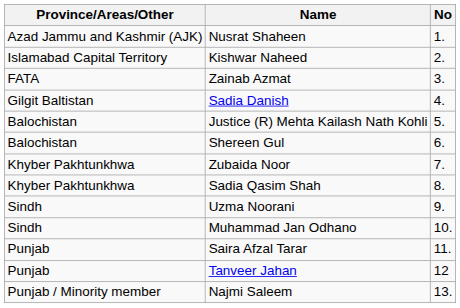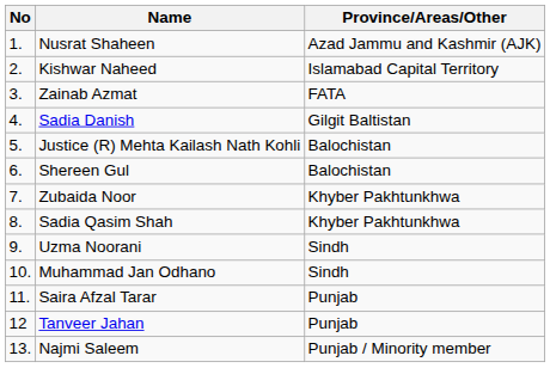 <table class="wikitable">
 <tr>
+<th>No</th>
+<th>Name</th>
 <th>Province/Areas/Other</th>
-<th>Name</th>
-<th>No</th>
 </tr>
 <tr>
+<td>1.</td>
+<td>Nusrat Shaheen</td>
 <td>Azad Jammu and Kashmir (AJK)</td>
-<td>Nusrat Shaheen</td>
-<td>1.</td>
 </tr>
 <tr>
+<td>2.</td>
+<td>Kishwar Naheed</td>
 <td>Islamabad Capital Territory</td>
-<td>Kishwar Naheed</td>
-<td>2.</td>
 </tr>
 <tr>
+<td>3.</td>
+<td>Zainab Azmat</td>
 <td>FATA</td>
-<td>Zainab Azmat</td>
-<td>3.</td>
 </tr>
 <tr>
+<td>4.</td>
+<td><a href='#'>Sadia Danish</a></td>
 <td>Gilgit Baltistan</td>
-<td><a href='#'>Sadia Danish</a></td>
-<td>4.</td>
 </tr>
 <tr>
+<td>5.</td>
+<td>Justice (R) Mehta Kailash Nath Kohli</td>
 <td>Balochistan</td>
-<td>Justice (R) Mehta Kailash Nath Kohli</td>
-<td>5.</td>
 </tr>
 <tr>
+<td>6.</td>
+<td>Shereen Gul</td>
 <td>Balochistan</td>
-<td>Shereen Gul</td>
-<td>6.</td>
 </tr>
 <tr>
+<td>7.</td>
+<td>Zubaida Noor</td>
 <td>Khyber Pakhtunkhwa</td>
-<td>Zubaida Noor</td>
-<td>7.</td>
 </tr>
 <tr>
+<td>8.</td>
+<td>Sadia Qasim Shah</td>
 <td>Khyber Pakhtunkhwa</td>
-<td>Sadia Qasim Shah</td>
-<td>8.</td>
 </tr>
 <tr>
+<td>9.</td>
+<td>Uzma Noorani</td>
 <td>Sindh</td>
-<td>Uzma Noorani</td>
-<td>9.</td>
 </tr>
 <tr>
+<td>10.</td>
+<td>Muhammad Jan Odhano</td>
 <td>Sindh</td>
-<td>Muhammad Jan Odhano</td>
-<td>10.</td>
 </tr>
 <tr>
+<td>11.</td>
+<td>Saira Afzal Tarar</td>
 <td>Punjab</td>
-<td>Saira Afzal Tarar</td>
-<td>11.</td>
 </tr>
 <tr>
+<td>12</td>
+<td><a href='#'>Tanveer Jahan</a></td>
 <td>Punjab</td>
-<td><a href='#'>Tanveer Jahan</a></td>
-<td>12</td>
 </tr>
 <tr>
+<td>13.</td>
+<td>Najmi Saleem</td>
 <td>Punjab / Minority member</td>
-<td>Najmi Saleem</td>
-<td>13.</td>
 </tr>
 </table>
